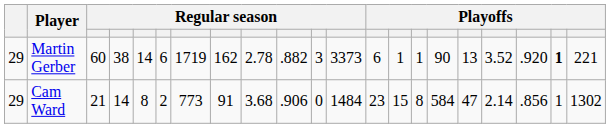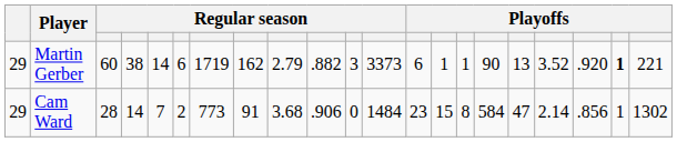 <table class="wikitable plainrowheaders" style="text-align:center;">
 <tr>
 <th scope="col" rowspan="2"></th>
 <th scope="col" rowspan="2">Player</th>
 <th scope=colgroup colspan=10>Regular season</th>
 <th scope=colgroup colspan=9>Playoffs</th>
 </tr>
 <tr>
 <th scope="col"></th>
 <th scope="col"></th>
 <th scope="col"></th>
 <th scope="col"></th>
 <th scope="col"></th>
 <th scope="col"></th>
 <th scope="col"></th>
 <th scope="col"></th>
 <th scope="col"></th>
 <th scope="col"></th>
 <th scope="col"></th>
 <th scope="col"></th>
 <th scope="col"></th>
 <th scope="col"></th>
 <th scope="col"></th>
 <th scope="col"></th>
 <th scope="col"></th>
 <th scope="col"></th>
 <th scope="col"></th>
 </tr>
 <tr>
 <td scope="row">29</td>
 <td align="left"><a href='#'>Martin Gerber</a></td>
 <td>60</td>
 <td>38</td>
 <td>14</td>
 <td>6</td>
 <td>1719</td>
 <td>162</td>
-<td>2.78</td>
+<td>2.79</td>
 <td>.882</td>
 <td>3</td>
 <td>3373</td>
 <td>6</td>
 <td>1</td>
 <td>1</td>
 <td>90</td>
 <td>13</td>
 <td>3.52</td>
 <td>.920</td>
 <td><strong>1</strong></td>
 <td>221</td>
 </tr>
 <tr>
 <td scope="row">29</td>
 <td align="left"><a href='#'>Cam Ward</a></td>
-<td>21</td>
+<td>28</td>
 <td>14</td>
-<td>8</td>
+<td>7</td>
 <td>2</td>
 <td>773</td>
 <td>91</td>
 <td>3.68</td>
 <td>.906</td>
 <td>0</td>
 <td>1484</td>
 <td>23</td>
 <td>15</td>
 <td>8</td>
 <td>584</td>
 <td>47</td>
 <td>2.14</td>
 <td>.856</td>
 <td>1</td>
 <td>1302</td>
 </tr>
 </table>
